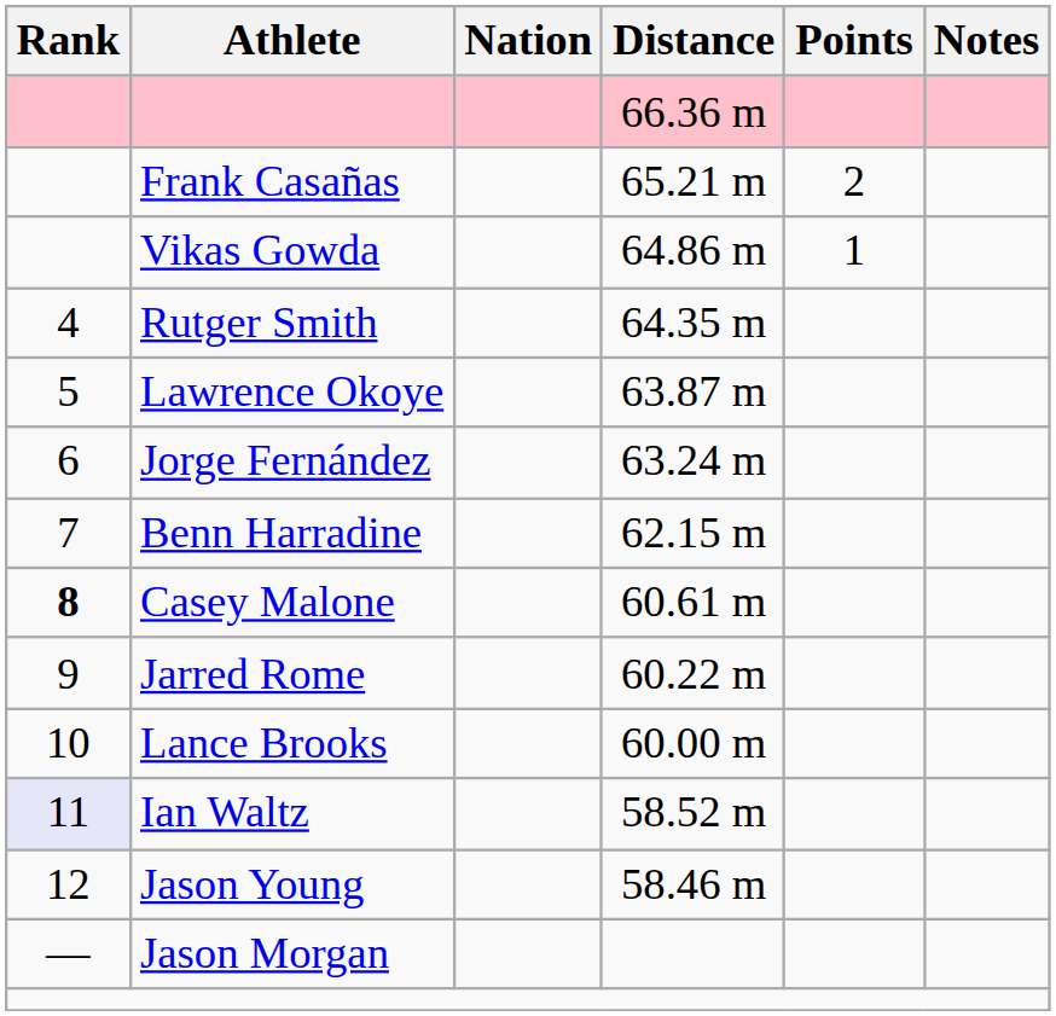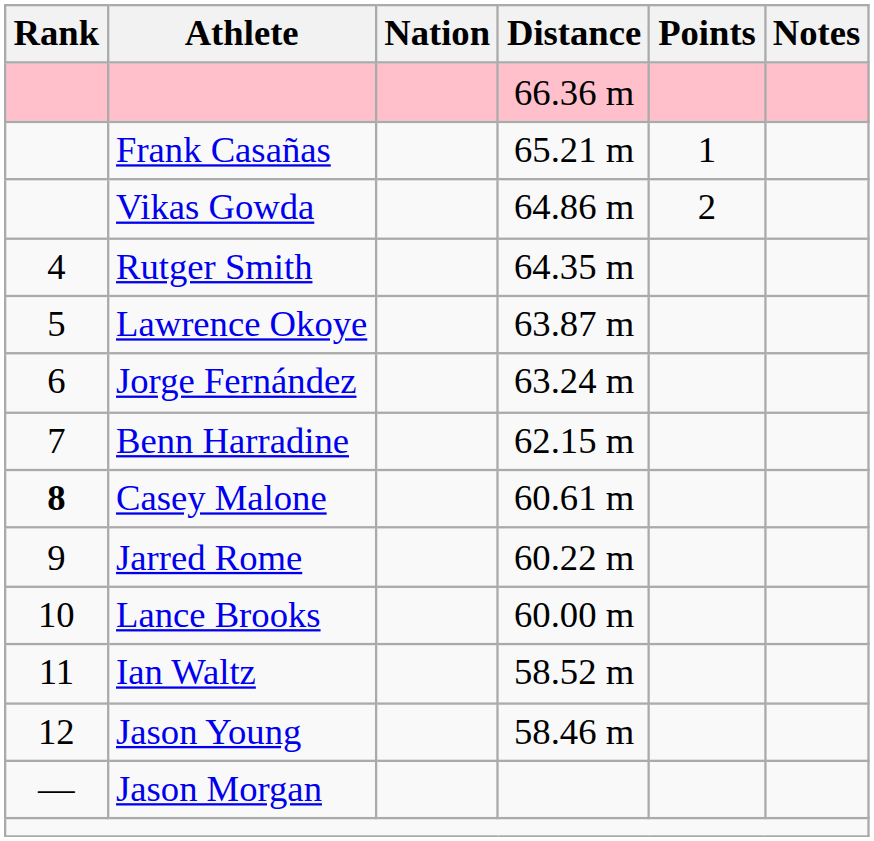 <table class="wikitable mw-datatable sortable" style="text-align:center;">
 <tr>
 <th>Rank</th>
 <th>Athlete</th>
 <th>Nation</th>
 <th>Distance</th>
 <th>Points</th>
 <th>Notes</th>
 </tr>
 <tr bgcolor=pink>
 <td></td>
 <td align=left></td>
 <td align=left></td>
 <td>66.36 m</td>
 <td></td>
 <td></td>
 </tr>
 <tr>
 <td></td>
 <td align=left><a href='#'>Frank Casañas</a></td>
 <td align=left></td>
 <td>65.21 m</td>
-<td>2</td>
+<td>1</td>
 <td></td>
 </tr>
 <tr>
 <td></td>
 <td align=left><a href='#'>Vikas Gowda</a></td>
 <td align=left></td>
 <td>64.86 m</td>
-<td>1</td>
+<td>2</td>
 <td></td>
 </tr>
 <tr>
 <td>4</td>
 <td align=left><a href='#'>Rutger Smith</a></td>
 <td align=left></td>
 <td>64.35 m</td>
 <td></td>
 <td></td>
 </tr>
 <tr>
 <td>5</td>
 <td align=left><a href='#'>Lawrence Okoye</a></td>
 <td align=left></td>
 <td>63.87 m</td>
 <td></td>
 <td></td>
 </tr>
 <tr>
 <td>6</td>
 <td align=left><a href='#'>Jorge Fernández</a></td>
 <td align=left></td>
 <td>63.24 m</td>
 <td></td>
 <td></td>
 </tr>
 <tr>
 <td>7</td>
 <td align=left><a href='#'>Benn Harradine</a></td>
 <td align=left></td>
 <td>62.15 m</td>
 <td></td>
 <td></td>
 </tr>
 <tr>
 <td><strong>8</strong></td>
 <td align=left><a href='#'>Casey Malone</a></td>
 <td align=left></td>
 <td>60.61 m</td>
 <td></td>
 <td></td>
 </tr>
 <tr>
 <td>9</td>
 <td align=left><a href='#'>Jarred Rome</a></td>
 <td align=left></td>
 <td>60.22 m</td>
 <td></td>
 <td></td>
 </tr>
 <tr>
 <td>10</td>
 <td align=left><a href='#'>Lance Brooks</a></td>
 <td align=left></td>
 <td>60.00 m</td>
 <td></td>
 <td></td>
 </tr>
 <tr>
-<td style="background: lavender;">11</td>
+<td>11</td>
 <td align=left><a href='#'>Ian Waltz</a></td>
 <td align=left></td>
 <td>58.52 m</td>
 <td></td>
 <td></td>
 </tr>
 <tr>
 <td>12</td>
 <td align=left><a href='#'>Jason Young</a></td>
 <td align=left></td>
 <td>58.46 m</td>
 <td></td>
 <td></td>
 </tr>
 <tr>
 <td>—</td>
 <td align=left><a href='#'>Jason Morgan</a></td>
 <td align=left></td>
 <td></td>
 <td></td>
 <td></td>
 </tr>
 <tr class="sortbottom">
 <td colspan=6></td>
 </tr>
 </table>
